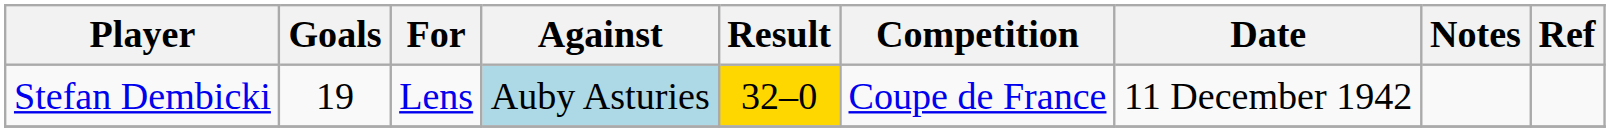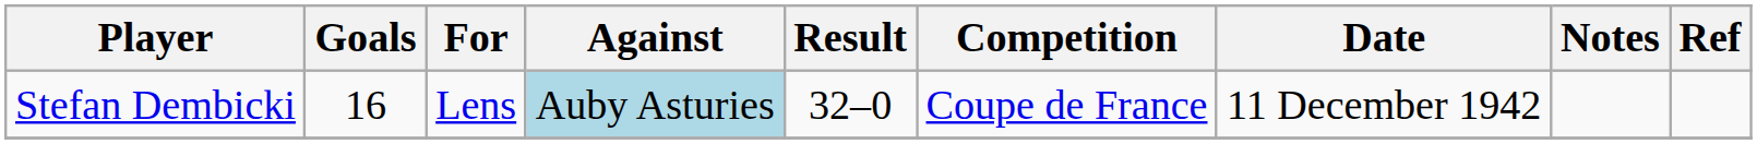 <table class="wikitable" style="text-align:center;">
 <tr>
 <th>Player</th>
 <th>Goals</th>
 <th>For</th>
 <th>Against</th>
 <th>Result</th>
 <th>Competition</th>
 <th>Date</th>
 <th>Notes</th>
 <th>Ref</th>
 </tr>
 <tr>
 <td align='left'><a href='#'>Stefan Dembicki</a></td>
-<td>19</td>
+<td>16</td>
 <td><a href='#'>Lens</a></td>
 <td style="background: lightblue;">Auby Asturies</td>
-<td style="background: gold;">32–0</td>
+<td>32–0</td>
 <td><a href='#'>Coupe de France</a></td>
 <td>11 December 1942</td>
 <td></td>
 <td></td>
 </tr>
 <tr>
 </tr>
 </table>
